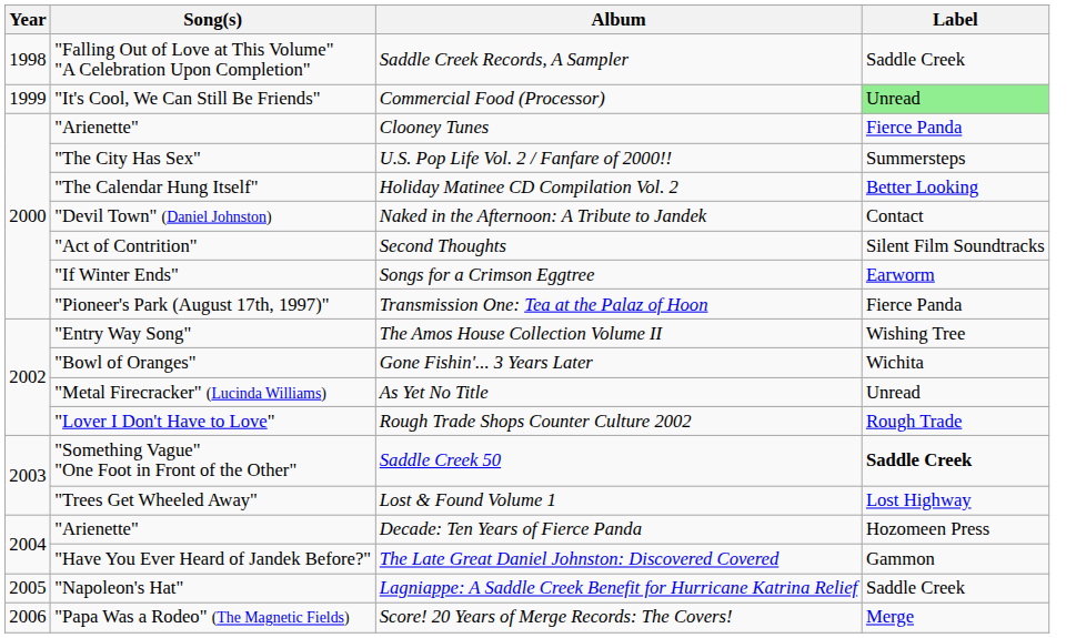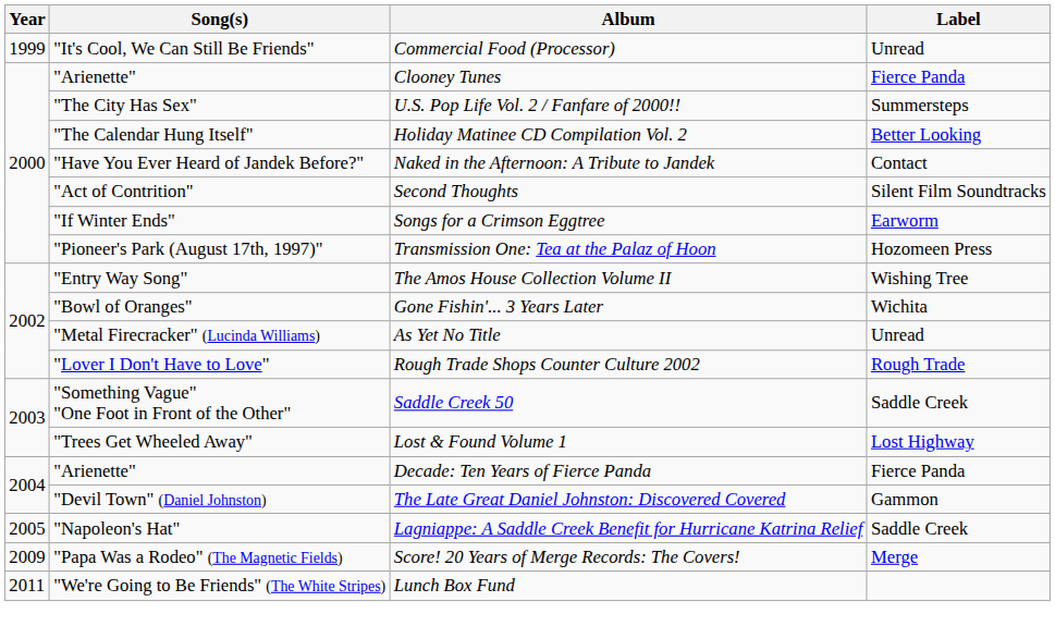 <table class="wikitable">
 <tr>
 <th>Year</th>
 <th>Song(s)</th>
 <th>Album</th>
 <th>Label</th>
 </tr>
 <tr>
-<td>1998</td>
-<td>"Falling Out of Love at This Volume"<br>"A Celebration Upon Completion"</td>
-<td><em>Saddle Creek Records, A Sampler</em></td>
-<td>Saddle Creek</td>
-</tr>
-<tr>
 <td>1999</td>
 <td>"It's Cool, We Can Still Be Friends"</td>
 <td><em>Commercial Food (Processor)</em></td>
-<td style="background: lightgreen;">Unread</td>
+<td>Unread</td>
 </tr>
 <tr>
 <td rowspan="7">2000</td>
 <td>"Arienette"</td>
 <td><em>Clooney Tunes</em></td>
 <td><a href='#'>Fierce Panda</a></td>
 </tr>
 <tr>
 <td>"The City Has Sex"</td>
 <td><em>U.S. Pop Life Vol. 2 / Fanfare of 2000!!</em></td>
 <td>Summersteps</td>
 </tr>
 <tr>
 <td>"The Calendar Hung Itself"</td>
 <td><em>Holiday Matinee CD Compilation Vol. 2</em></td>
 <td><a href='#'>Better Looking</a></td>
 </tr>
 <tr>
-<td>"Devil Town" <small>(<a href='#'>Daniel Johnston</a>)</small></td>
+<td>"Have You Ever Heard of Jandek Before?"</td>
 <td><em>Naked in the Afternoon: A Tribute to Jandek</em></td>
 <td>Contact</td>
 </tr>
 <tr>
 <td>"Act of Contrition"</td>
 <td><em>Second Thoughts</em></td>
 <td>Silent Film Soundtracks</td>
 </tr>
 <tr>
 <td>"If Winter Ends"</td>
 <td><em>Songs for a Crimson Eggtree</em></td>
 <td><a href='#'>Earworm</a></td>
 </tr>
 <tr>
 <td>"Pioneer's Park (August 17th, 1997)"</td>
 <td><em>Transmission One: <a href='#'>Tea at the Palaz of Hoon</a></em></td>
-<td>Fierce Panda</td>
+<td>Hozomeen Press</td>
 </tr>
 <tr>
 <td rowspan="4">2002</td>
 <td>"Entry Way Song"</td>
 <td><em>The Amos House Collection Volume II</em></td>
 <td>Wishing Tree</td>
 </tr>
 <tr>
 <td>"Bowl of Oranges"</td>
 <td><em>Gone Fishin'... 3 Years Later</em></td>
 <td>Wichita</td>
 </tr>
 <tr>
 <td>"Metal Firecracker" <small>(<a href='#'>Lucinda Williams</a>)</small></td>
 <td><em>As Yet No Title</em></td>
 <td>Unread</td>
 </tr>
 <tr>
 <td>"<a href='#'>Lover I Don't Have to Love</a>"</td>
 <td><em>Rough Trade Shops Counter Culture 2002</em></td>
 <td><a href='#'>Rough Trade</a></td>
 </tr>
 <tr>
 <td rowspan="2">2003</td>
 <td>"Something Vague"<br>"One Foot in Front of the Other"</td>
 <td><em><a href='#'>Saddle Creek 50</a></em></td>
-<td><strong>Saddle Creek</strong></td>
+<td>Saddle Creek</td>
 </tr>
 <tr>
 <td>"Trees Get Wheeled Away"</td>
 <td><em>Lost & Found Volume 1</em></td>
 <td><a href='#'>Lost Highway</a></td>
 </tr>
 <tr>
 <td rowspan="2">2004</td>
 <td>"Arienette"</td>
 <td><em>Decade: Ten Years of Fierce Panda</em></td>
-<td>Hozomeen Press</td>
+<td>Fierce Panda</td>
 </tr>
 <tr>
-<td>"Have You Ever Heard of Jandek Before?"</td>
+<td>"Devil Town" <small>(<a href='#'>Daniel Johnston</a>)</small></td>
 <td><em><a href='#'>The Late Great Daniel Johnston: Discovered Covered</a></em></td>
 <td>Gammon</td>
 </tr>
 <tr>
 <td>2005</td>
 <td>"Napoleon's Hat"</td>
 <td><em><a href='#'>Lagniappe: A Saddle Creek Benefit for Hurricane Katrina Relief</a></em></td>
 <td>Saddle Creek</td>
 </tr>
 <tr>
-<td>2006</td>
+<td>2009</td>
 <td>"Papa Was a Rodeo" <small>(<a href='#'>The Magnetic Fields</a>)</small></td>
 <td><em>Score! 20 Years of Merge Records: The Covers!</em></td>
 <td><a href='#'>Merge</a></td>
 </tr>
+<tr>
+<td>2011</td>
+<td>"We're Going to Be Friends" <small>(<a href='#'>The White Stripes</a>)</small></td>
+<td><em>Lunch Box Fund</em></td>
+<td></td>
+</tr>
 </table>
